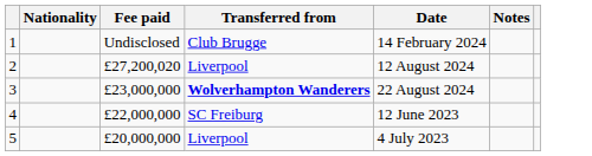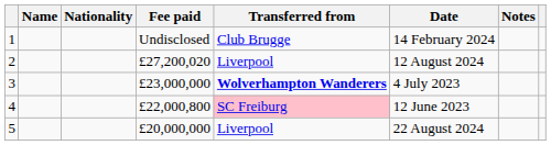 <table class="wikitable">
 <tr>
 <th></th>
+<th>Name</th>
 <th>Nationality</th>
 <th>Fee paid</th>
 <th>Transferred from</th>
 <th>Date</th>
 <th>Notes</th>
 <th></th>
 </tr>
 <tr>
 <td style="text-align:center;">1</td>
 <td></td>
+<td></td>
 <td>Undisclosed</td>
 <td> <a href='#'>Club Brugge</a></td>
 <td>14 February 2024</td>
 <td style="text-align:center;"></td>
 <td style="text-align:center;"></td>
 </tr>
 <tr>
 <td style="text-align:center;">2</td>
+<td></td>
 <td></td>
 <td>£27,200,020</td>
 <td> <a href='#'>Liverpool</a></td>
 <td>12 August 2024</td>
 <td style="text-align:center;"></td>
 <td style="text-align:center;"></td>
 </tr>
 <tr>
 <td style="text-align:center;">3</td>
 <td></td>
+<td></td>
 <td>£23,000,000</td>
 <td><strong> <a href='#'>Wolverhampton Wanderers</a></strong></td>
-<td>22 August 2024</td>
+<td>4 July 2023</td>
 <td style="text-align:center;"></td>
 <td style="text-align:center;"></td>
 </tr>
 <tr>
 <td style="text-align:center;">4</td>
 <td></td>
-<td>£22,000,000</td>
-<td> <a href='#'>SC Freiburg</a></td>
+<td></td>
+<td>£22,000,800</td>
+<td style="background: pink;"> <a href='#'>SC Freiburg</a></td>
 <td>12 June 2023</td>
 <td style="text-align:center;"></td>
 <td style="text-align:center;"></td>
 </tr>
 <tr>
 <td style="text-align:center;">5</td>
 <td></td>
+<td></td>
 <td>£20,000,000</td>
 <td> <a href='#'>Liverpool</a></td>
-<td>4 July 2023</td>
+<td>22 August 2024</td>
 <td style="text-align:center;"></td>
 <td style="text-align:center;"></td>
 </tr>
 </table>
